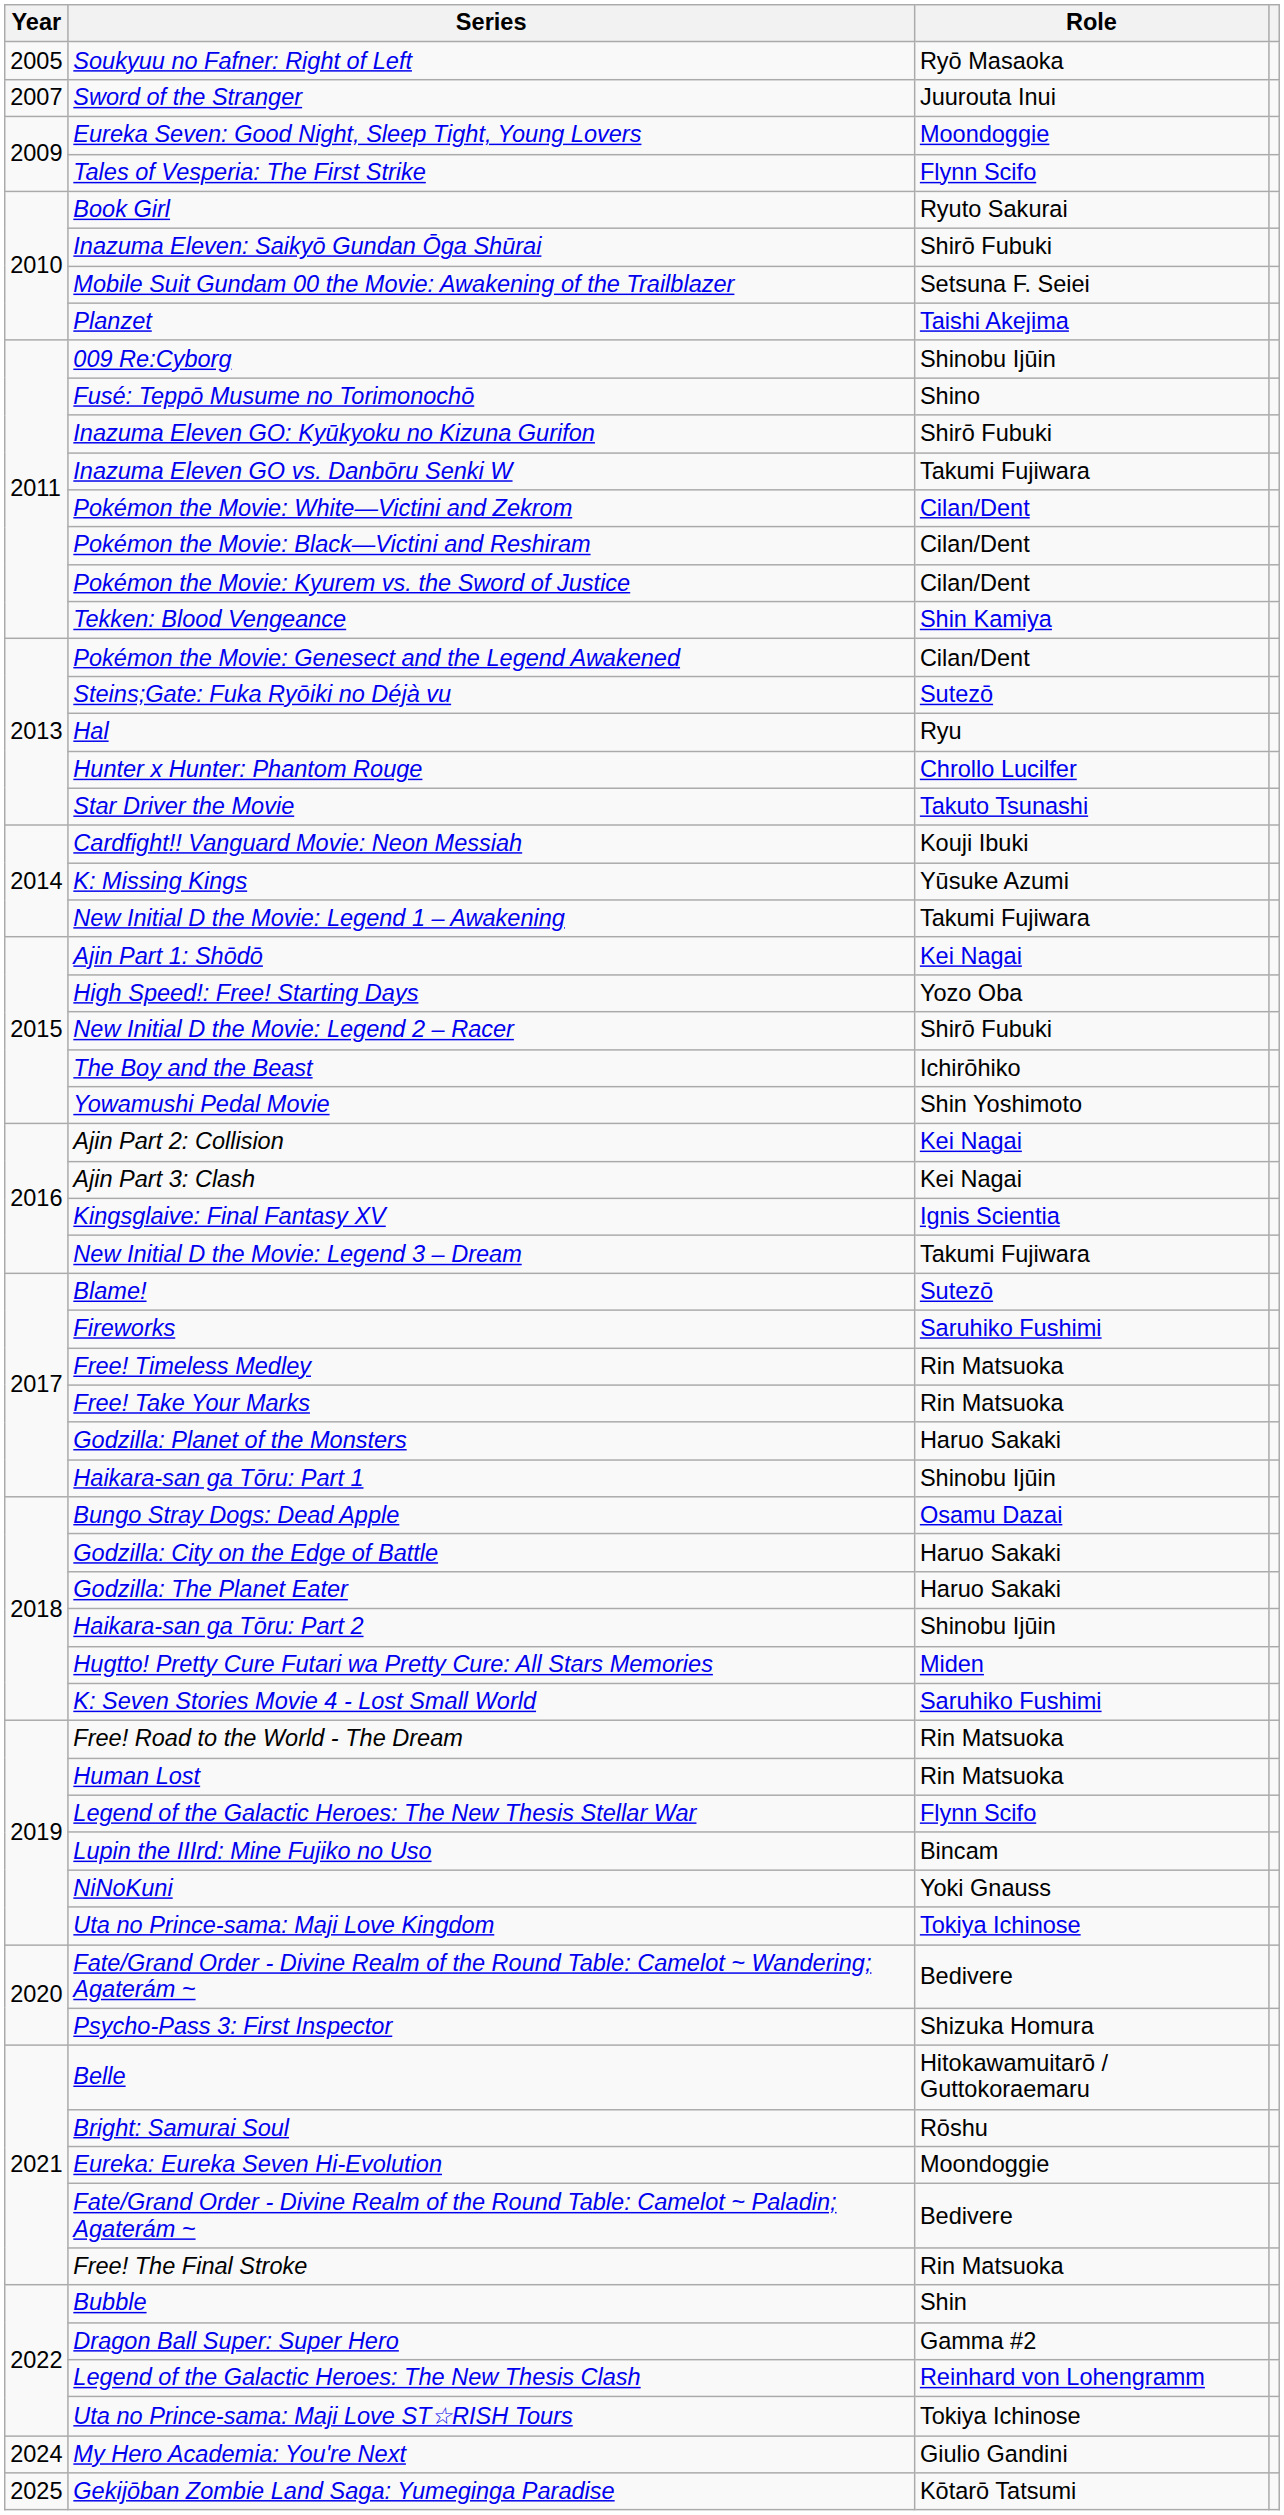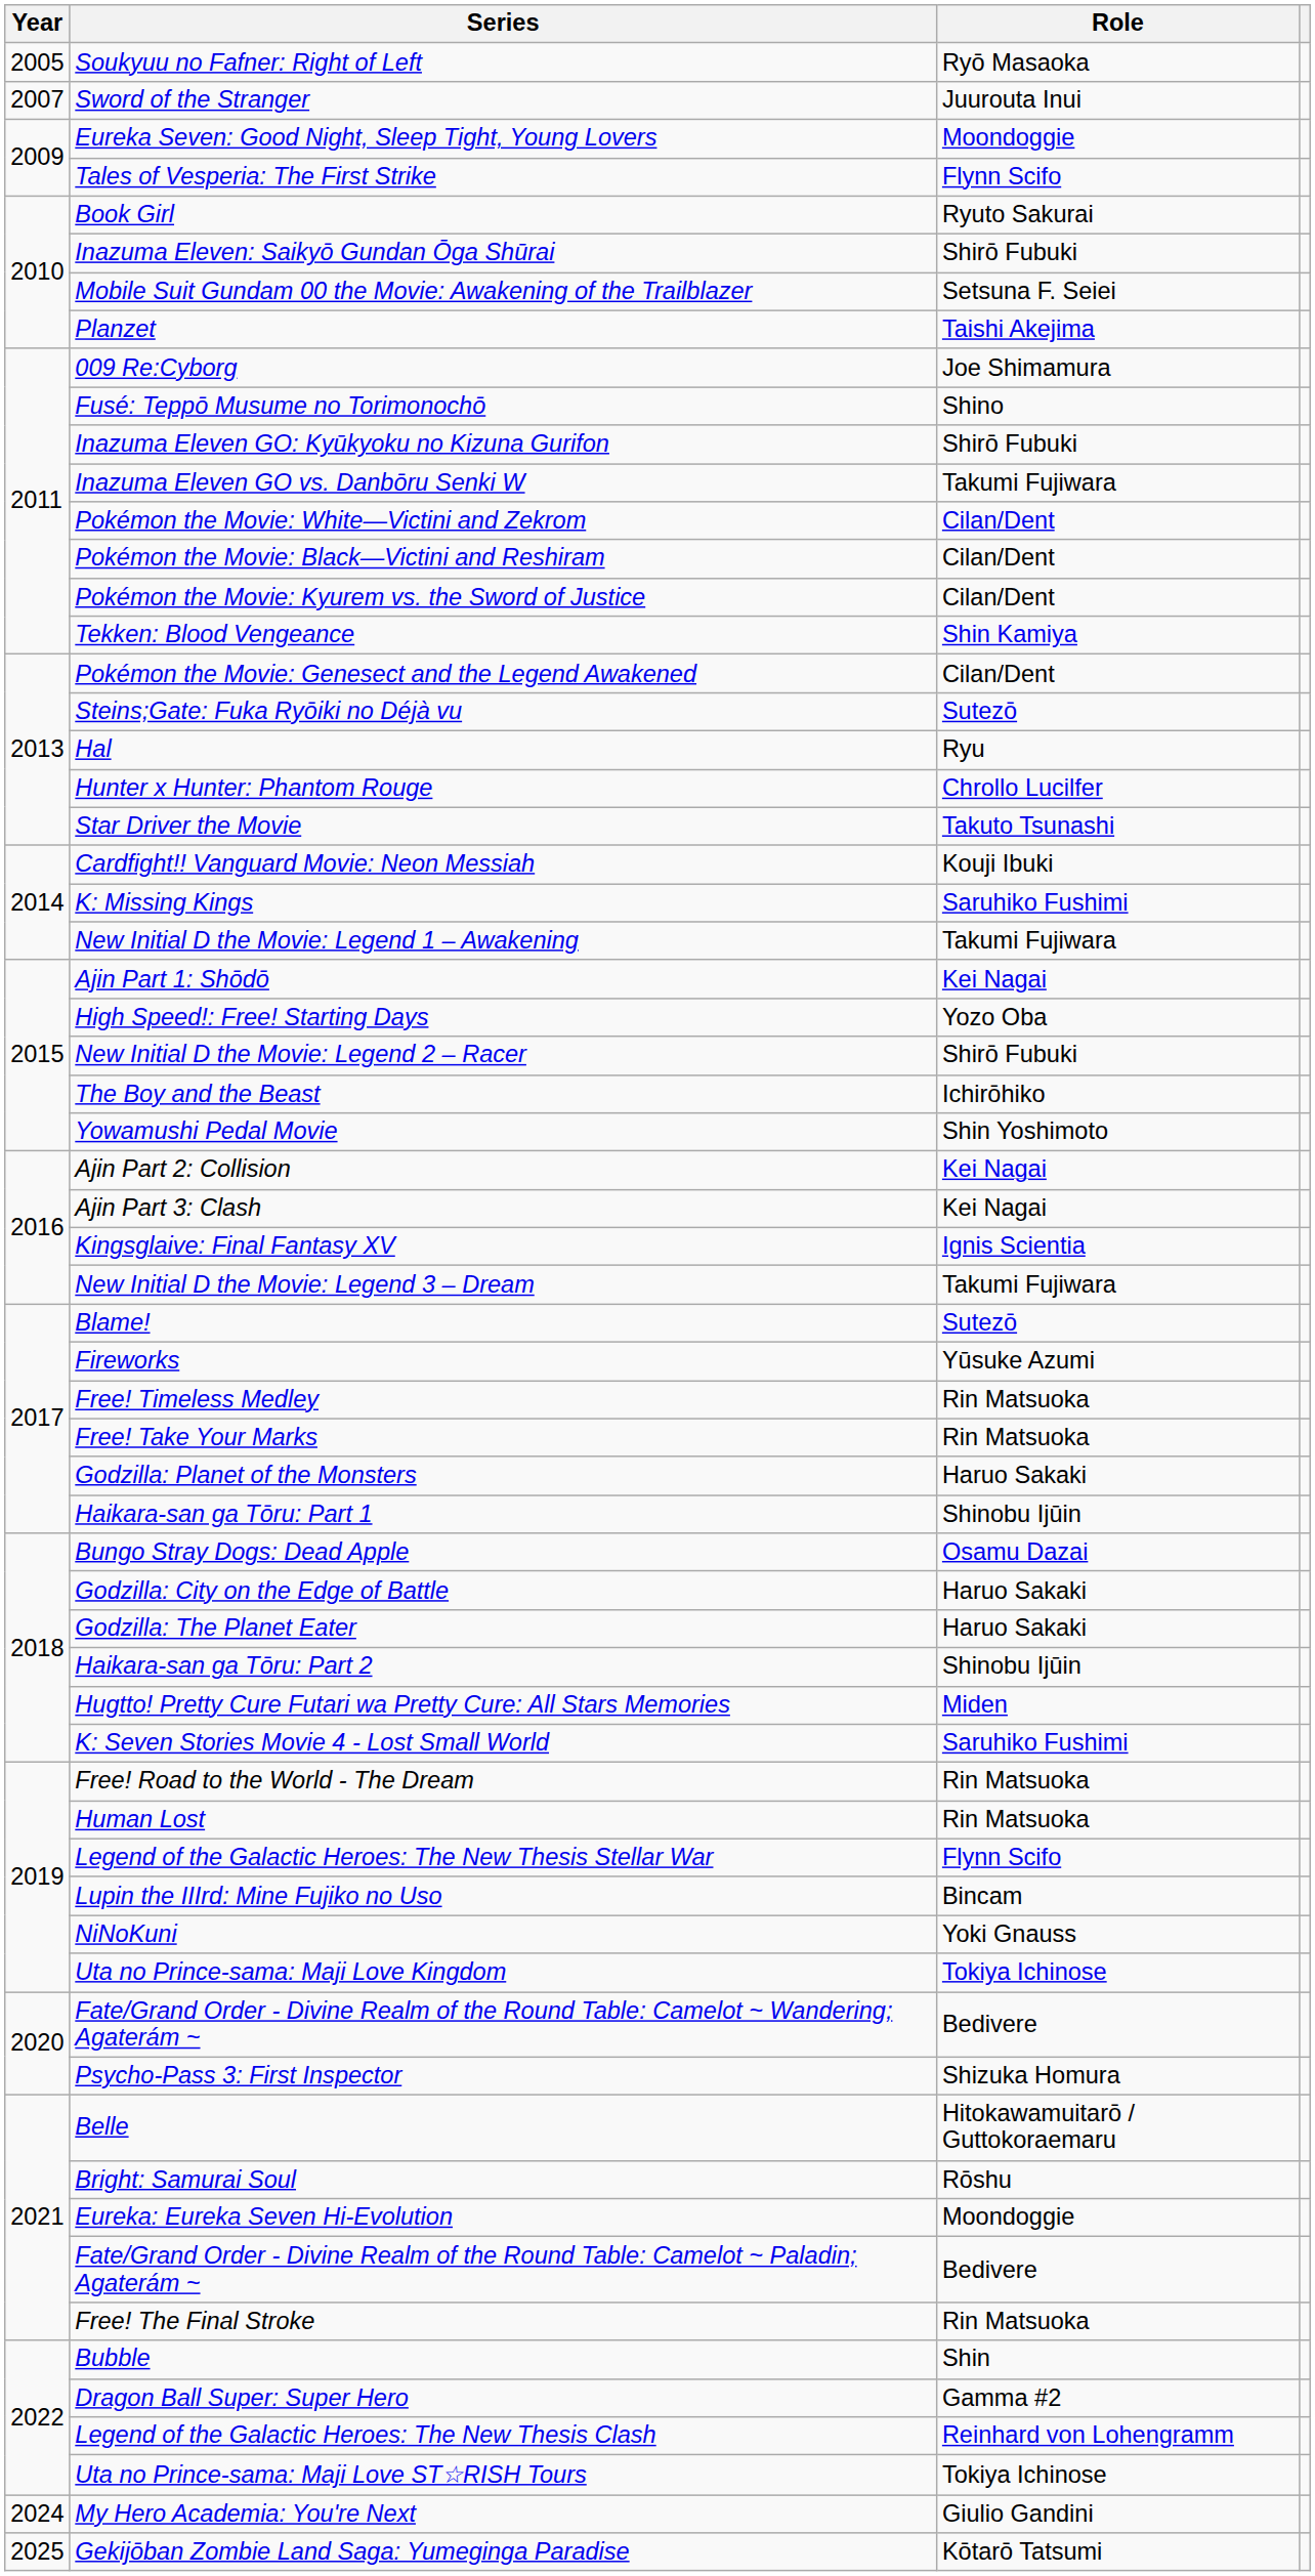 <table class="wikitable sortable plainrowheaders">
 <tr>
 <th>Year</th>
 <th>Series</th>
 <th>Role</th>
 <th class="unsortable"></th>
 </tr>
 <tr>
 <td>2005</td>
 <td><em><a href='#'>Soukyuu no Fafner: Right of Left</a></em></td>
 <td>Ryō Masaoka</td>
 <td></td>
 </tr>
 <tr>
 <td>2007</td>
 <td><em><a href='#'>Sword of the Stranger</a></em></td>
 <td>Juurouta Inui</td>
 <td></td>
 </tr>
 <tr>
 <td rowspan="2">2009</td>
 <td><em><a href='#'>Eureka Seven: Good Night, Sleep Tight, Young Lovers</a></em></td>
 <td><a href='#'>Moondoggie</a></td>
 <td></td>
 </tr>
 <tr>
 <td><em><a href='#'>Tales of Vesperia: The First Strike</a></em></td>
 <td><a href='#'>Flynn Scifo</a></td>
 <td></td>
 </tr>
 <tr>
 <td rowspan="4">2010</td>
 <td><em><a href='#'>Book Girl</a></em></td>
 <td>Ryuto Sakurai</td>
 <td></td>
 </tr>
 <tr>
 <td><em><a href='#'>Inazuma Eleven: Saikyō Gundan Ōga Shūrai</a></em></td>
 <td>Shirō Fubuki</td>
 <td></td>
 </tr>
 <tr>
 <td><em><a href='#'>Mobile Suit Gundam 00 the Movie: Awakening of the Trailblazer</a></em></td>
 <td>Setsuna F. Seiei</td>
 <td></td>
 </tr>
 <tr>
 <td><em><a href='#'>Planzet</a></em></td>
 <td><a href='#'>Taishi Akejima</a></td>
 <td></td>
 </tr>
 <tr>
 <td rowspan="8">2011</td>
 <td><em><a href='#'>009 Re:Cyborg</a></em></td>
-<td>Shinobu Ijūin</td>
+<td>Joe Shimamura</td>
 <td></td>
 </tr>
 <tr>
 <td><em><a href='#'>Fusé: Teppō Musume no Torimonochō</a></em></td>
 <td>Shino</td>
 <td></td>
 </tr>
 <tr>
 <td><em><a href='#'>Inazuma Eleven GO: Kyūkyoku no Kizuna Gurifon</a></em></td>
 <td>Shirō Fubuki</td>
 <td></td>
 </tr>
 <tr>
 <td><em><a href='#'>Inazuma Eleven GO vs. Danbōru Senki W</a></em></td>
 <td>Takumi Fujiwara</td>
 <td></td>
 </tr>
 <tr>
 <td><em><a href='#'>Pokémon the Movie: White—Victini and Zekrom</a></em></td>
 <td><a href='#'>Cilan/Dent</a></td>
 <td></td>
 </tr>
 <tr>
 <td><em><a href='#'>Pokémon the Movie: Black—Victini and Reshiram</a></em></td>
 <td>Cilan/Dent</td>
 <td></td>
 </tr>
 <tr>
 <td><em><a href='#'>Pokémon the Movie: Kyurem vs. the Sword of Justice</a></em></td>
 <td>Cilan/Dent</td>
 <td></td>
 </tr>
 <tr>
 <td><em><a href='#'>Tekken: Blood Vengeance</a></em></td>
 <td><a href='#'>Shin Kamiya</a></td>
 <td></td>
 </tr>
 <tr>
 <td rowspan="5">2013</td>
 <td><em><a href='#'>Pokémon the Movie: Genesect and the Legend Awakened</a></em></td>
 <td>Cilan/Dent</td>
 <td></td>
 </tr>
 <tr>
 <td><em><a href='#'>Steins;Gate: Fuka Ryōiki no Déjà vu</a></em></td>
 <td><a href='#'>Sutezō</a></td>
 <td></td>
 </tr>
 <tr>
 <td><em><a href='#'>Hal</a></em></td>
 <td>Ryu</td>
 <td></td>
 </tr>
 <tr>
 <td><em><a href='#'>Hunter x Hunter: Phantom Rouge</a></em></td>
 <td><a href='#'>Chrollo Lucilfer</a></td>
 <td></td>
 </tr>
 <tr>
 <td><em><a href='#'>Star Driver the Movie</a></em></td>
 <td><a href='#'>Takuto Tsunashi</a></td>
 <td></td>
 </tr>
 <tr>
 <td rowspan="3">2014</td>
 <td><em><a href='#'>Cardfight!! Vanguard Movie: Neon Messiah</a></em></td>
 <td>Kouji Ibuki</td>
 <td></td>
 </tr>
 <tr>
 <td><em><a href='#'>K: Missing Kings</a></em></td>
-<td>Yūsuke Azumi</td>
+<td><a href='#'>Saruhiko Fushimi</a></td>
 <td></td>
 </tr>
 <tr>
 <td><em><a href='#'>New Initial D the Movie: Legend 1 – Awakening</a></em></td>
 <td>Takumi Fujiwara</td>
 <td></td>
 </tr>
 <tr>
 <td rowspan="5">2015</td>
 <td><em><a href='#'>Ajin Part 1: Shōdō</a></em></td>
 <td><a href='#'>Kei Nagai</a></td>
 <td></td>
 </tr>
 <tr>
 <td><em><a href='#'>High Speed!: Free! Starting Days</a></em></td>
 <td>Yozo Oba</td>
 <td></td>
 </tr>
 <tr>
 <td><em><a href='#'>New Initial D the Movie: Legend 2 – Racer</a></em></td>
 <td>Shirō Fubuki</td>
 <td></td>
 </tr>
 <tr>
 <td><em><a href='#'>The Boy and the Beast</a></em></td>
 <td>Ichirōhiko</td>
 <td></td>
 </tr>
 <tr>
 <td><em><a href='#'>Yowamushi Pedal Movie</a></em></td>
 <td>Shin Yoshimoto</td>
 <td></td>
 </tr>
 <tr>
 <td rowspan="4">2016</td>
 <td><em>Ajin Part 2: Collision</em></td>
 <td><a href='#'>Kei Nagai</a></td>
 <td></td>
 </tr>
 <tr>
 <td><em>Ajin Part 3: Clash</em></td>
 <td>Kei Nagai</td>
 <td></td>
 </tr>
 <tr>
 <td><em><a href='#'>Kingsglaive: Final Fantasy XV</a></em></td>
 <td><a href='#'>Ignis Scientia</a></td>
 <td></td>
 </tr>
 <tr>
 <td><em><a href='#'>New Initial D the Movie: Legend 3 – Dream</a></em></td>
 <td>Takumi Fujiwara</td>
 <td></td>
 </tr>
 <tr>
 <td rowspan="6">2017</td>
 <td><em><a href='#'>Blame!</a></em></td>
 <td><a href='#'>Sutezō</a></td>
 <td></td>
 </tr>
 <tr>
 <td><em><a href='#'>Fireworks</a></em></td>
-<td><a href='#'>Saruhiko Fushimi</a></td>
+<td>Yūsuke Azumi</td>
 <td></td>
 </tr>
 <tr>
 <td><em><a href='#'>Free! Timeless Medley</a></em></td>
 <td>Rin Matsuoka</td>
 <td></td>
 </tr>
 <tr>
 <td><em><a href='#'>Free! Take Your Marks</a></em></td>
 <td>Rin Matsuoka</td>
 <td></td>
 </tr>
 <tr>
 <td><em><a href='#'>Godzilla: Planet of the Monsters</a></em></td>
 <td>Haruo Sakaki</td>
 <td></td>
 </tr>
 <tr>
 <td><em><a href='#'>Haikara-san ga Tōru: Part 1</a></em></td>
 <td>Shinobu Ijūin</td>
 <td></td>
 </tr>
 <tr>
 <td rowspan="6">2018</td>
 <td><em><a href='#'>Bungo Stray Dogs: Dead Apple</a></em></td>
 <td><a href='#'>Osamu Dazai</a></td>
 <td></td>
 </tr>
 <tr>
 <td><em><a href='#'>Godzilla: City on the Edge of Battle</a></em></td>
 <td>Haruo Sakaki</td>
 <td></td>
 </tr>
 <tr>
 <td><em><a href='#'>Godzilla: The Planet Eater</a></em></td>
 <td>Haruo Sakaki</td>
 <td></td>
 </tr>
 <tr>
 <td><em><a href='#'>Haikara-san ga Tōru: Part 2</a></em></td>
 <td>Shinobu Ijūin</td>
 <td></td>
 </tr>
 <tr>
 <td><em><a href='#'>Hugtto! Pretty Cure Futari wa Pretty Cure: All Stars Memories</a></em></td>
 <td><a href='#'>Miden</a></td>
 <td></td>
 </tr>
 <tr>
 <td><em><a href='#'>K: Seven Stories Movie 4 - Lost Small World</a></em></td>
 <td><a href='#'>Saruhiko Fushimi</a></td>
 <td></td>
 </tr>
 <tr>
 <td rowspan="6">2019</td>
 <td><em>Free! Road to the World - The Dream</em></td>
 <td>Rin Matsuoka</td>
 <td></td>
 </tr>
 <tr>
 <td><em><a href='#'>Human Lost</a></em></td>
 <td>Rin Matsuoka</td>
 <td></td>
 </tr>
 <tr>
 <td><em><a href='#'>Legend of the Galactic Heroes: The New Thesis Stellar War</a></em></td>
 <td><a href='#'>Flynn Scifo</a></td>
 <td></td>
 </tr>
 <tr>
 <td><em><a href='#'>Lupin the IIIrd: Mine Fujiko no Uso</a></em></td>
 <td>Bincam</td>
 <td></td>
 </tr>
 <tr>
 <td><em><a href='#'>NiNoKuni</a></em></td>
 <td>Yoki Gnauss</td>
 <td></td>
 </tr>
 <tr>
 <td><em><a href='#'>Uta no Prince-sama: Maji Love Kingdom</a></em></td>
 <td><a href='#'>Tokiya Ichinose</a></td>
 <td></td>
 </tr>
 <tr>
 <td rowspan="2">2020</td>
 <td><em><a href='#'>Fate/Grand Order - Divine Realm of the Round Table: Camelot ~ Wandering; Agaterám ~</a></em></td>
 <td>Bedivere</td>
 <td></td>
 </tr>
 <tr>
 <td><em><a href='#'>Psycho-Pass 3: First Inspector</a></em></td>
 <td>Shizuka Homura</td>
 <td></td>
 </tr>
 <tr>
 <td rowspan="5">2021</td>
 <td><em><a href='#'>Belle</a></em></td>
 <td>Hitokawamuitarō / Guttokoraemaru</td>
 <td></td>
 </tr>
 <tr>
 <td><em><a href='#'>Bright: Samurai Soul</a></em></td>
 <td>Rōshu</td>
 <td></td>
 </tr>
 <tr>
 <td><em><a href='#'>Eureka: Eureka Seven Hi-Evolution</a></em></td>
 <td>Moondoggie</td>
 <td></td>
 </tr>
 <tr>
 <td><em><a href='#'>Fate/Grand Order - Divine Realm of the Round Table: Camelot ~ Paladin; Agaterám ~</a></em></td>
 <td>Bedivere</td>
 <td></td>
 </tr>
 <tr>
 <td><em>Free! The Final Stroke</em></td>
 <td>Rin Matsuoka</td>
 <td></td>
 </tr>
 <tr>
 <td rowspan="4">2022</td>
 <td><em><a href='#'>Bubble</a></em></td>
 <td>Shin</td>
 <td></td>
 </tr>
 <tr>
 <td><em><a href='#'>Dragon Ball Super: Super Hero</a></em></td>
 <td>Gamma #2</td>
 <td></td>
 </tr>
 <tr>
 <td><em><a href='#'>Legend of the Galactic Heroes: The New Thesis Clash</a></em></td>
 <td><a href='#'>Reinhard von Lohengramm</a></td>
 <td></td>
 </tr>
 <tr>
 <td><em><a href='#'>Uta no Prince-sama: Maji Love ST☆RISH Tours</a></em></td>
 <td>Tokiya Ichinose</td>
 <td></td>
 </tr>
 <tr>
 <td>2024</td>
 <td><em><a href='#'>My Hero Academia: You're Next</a></em></td>
 <td>Giulio Gandini</td>
 <td></td>
 </tr>
 <tr>
 <td>2025</td>
 <td><em><a href='#'>Gekijōban Zombie Land Saga: Yumeginga Paradise</a></em></td>
 <td>Kōtarō Tatsumi</td>
 <td></td>
 </tr>
 </table>
